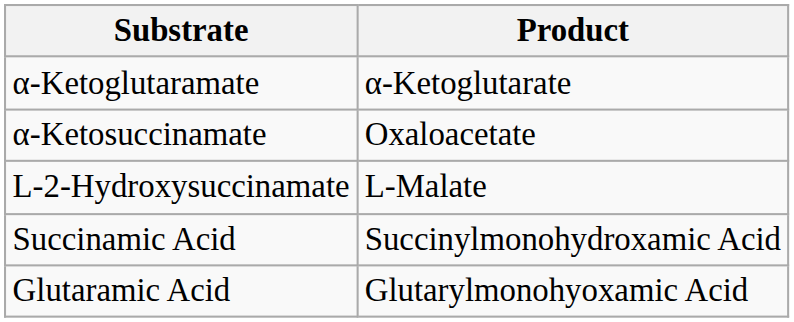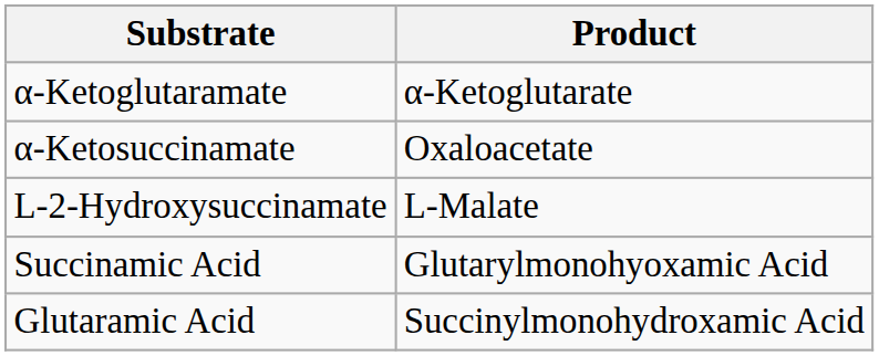 <table class="wikitable">
 <tr>
 <th>Substrate</th>
 <th>Product</th>
 </tr>
 <tr>
 <td>α-Ketoglutaramate</td>
 <td>α-Ketoglutarate</td>
 </tr>
 <tr>
 <td>α-Ketosuccinamate</td>
 <td>Oxaloacetate</td>
 </tr>
 <tr>
 <td>L-2-Hydroxysuccinamate</td>
 <td>L-Malate</td>
 </tr>
 <tr>
 <td>Succinamic Acid</td>
-<td>Succinylmonohydroxamic Acid</td>
+<td>Glutarylmonohyoxamic Acid</td>
 </tr>
 <tr>
 <td>Glutaramic Acid</td>
-<td>Glutarylmonohyoxamic Acid</td>
+<td>Succinylmonohydroxamic Acid</td>
 </tr>
 </table>
